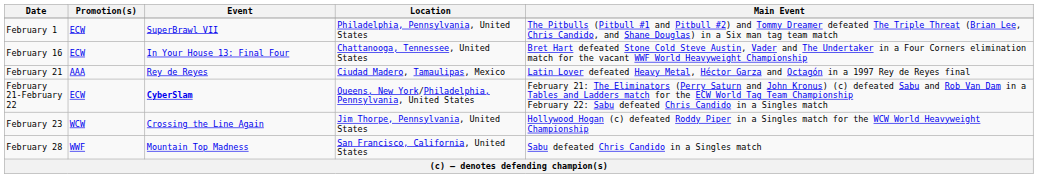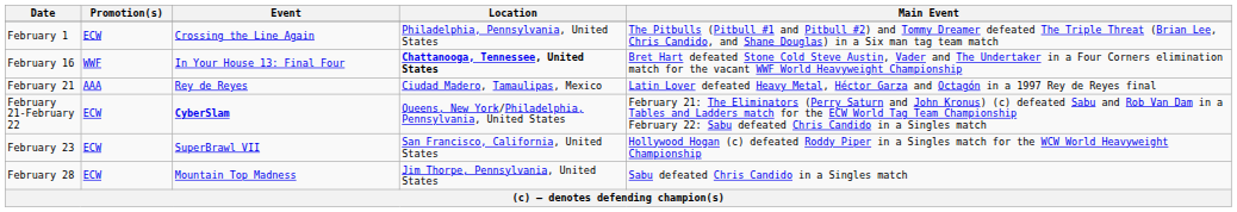 <table class="wikitable" style="width:100%;">
 <tr>
 <th width="5%">Date</th>
 <th width="5%">Promotion(s)</th>
 <th style="width:15%;">Event</th>
 <th style="width:15%;">Location</th>
 <th style="width:40%;">Main Event</th>
 </tr>
 <tr style="width:20%;" |Notes>
 </tr>
 <tr>
 <td>February 1</td>
 <td><a href='#'>ECW</a></td>
-<td><a href='#'>SuperBrawl VII</a></td>
+<td><a href='#'>Crossing the Line Again</a></td>
 <td><a href='#'>Philadelphia, Pennsylvania</a>, United States</td>
 <td><a href='#'>The Pitbulls</a> (<a href='#'>Pitbull #1</a> and <a href='#'>Pitbull #2</a>) and <a href='#'>Tommy Dreamer</a> defeated <a href='#'>The Triple Threat</a> (<a href='#'>Brian Lee</a>, <a href='#'>Chris Candido</a>, and <a href='#'>Shane Douglas</a>) in a Six man tag team match</td>
 </tr>
 <tr>
 <td>February 16</td>
-<td><a href='#'>ECW</a></td>
+<td><a href='#'>WWF</a></td>
 <td><a href='#'>In Your House 13: Final Four</a></td>
-<td><a href='#'>Chattanooga, Tennessee</a>, United States</td>
+<td><strong><a href='#'>Chattanooga, Tennessee</a>, United States</strong></td>
 <td><a href='#'>Bret Hart</a> defeated <a href='#'>Stone Cold Steve Austin</a>, <a href='#'>Vader</a> and <a href='#'>The Undertaker</a> in a Four Corners elimination match for the vacant <a href='#'>WWF World Heavyweight Championship</a></td>
 </tr>
 <tr>
 <td>February 21</td>
 <td><a href='#'>AAA</a></td>
 <td><a href='#'>Rey de Reyes</a></td>
 <td><a href='#'>Ciudad Madero</a>, <a href='#'>Tamaulipas</a>, Mexico</td>
 <td><a href='#'>Latin Lover</a> defeated <a href='#'>Heavy Metal</a>, <a href='#'>Héctor Garza</a> and <a href='#'>Octagón</a> in a 1997 Rey de Reyes final</td>
 </tr>
 <tr>
 <td>February 21-February 22</td>
 <td><a href='#'>ECW</a></td>
 <td><strong><a href='#'>CyberSlam</a></strong></td>
 <td><a href='#'>Queens, New York</a>/<a href='#'>Philadelphia, Pennsylvania</a>, United States</td>
 <td>February 21: <a href='#'>The Eliminators</a> (<a href='#'>Perry Saturn</a> and <a href='#'>John Kronus</a>) (c) defeated <a href='#'>Sabu</a> and <a href='#'>Rob Van Dam</a> in a <a href='#'>Tables and Ladders match</a> for the <a href='#'>ECW World Tag Team Championship</a><br>February 22: <a href='#'>Sabu</a> defeated <a href='#'>Chris Candido</a> in a Singles match</td>
 </tr>
 <tr>
 <td>February 23</td>
-<td><a href='#'>WCW</a></td>
-<td><a href='#'>Crossing the Line Again</a></td>
-<td><a href='#'>Jim Thorpe, Pennsylvania</a>, United States</td>
+<td><a href='#'>ECW</a></td>
+<td><a href='#'>SuperBrawl VII</a></td>
+<td><a href='#'>San Francisco, California</a>, United States</td>
 <td><a href='#'>Hollywood Hogan</a> (c) defeated <a href='#'>Roddy Piper</a> in a Singles match for the <a href='#'>WCW World Heavyweight Championship</a></td>
 </tr>
 <tr>
 <td>February 28</td>
-<td><a href='#'>WWF</a></td>
+<td><a href='#'>ECW</a></td>
 <td><a href='#'>Mountain Top Madness</a></td>
-<td><a href='#'>San Francisco, California</a>, United States</td>
+<td><a href='#'>Jim Thorpe, Pennsylvania</a>, United States</td>
 <td><a href='#'>Sabu</a> defeated <a href='#'>Chris Candido</a> in a Singles match</td>
 </tr>
 <tr>
 <th colspan="6">(c) – denotes defending champion(s)</th>
 </tr>
 </table>
